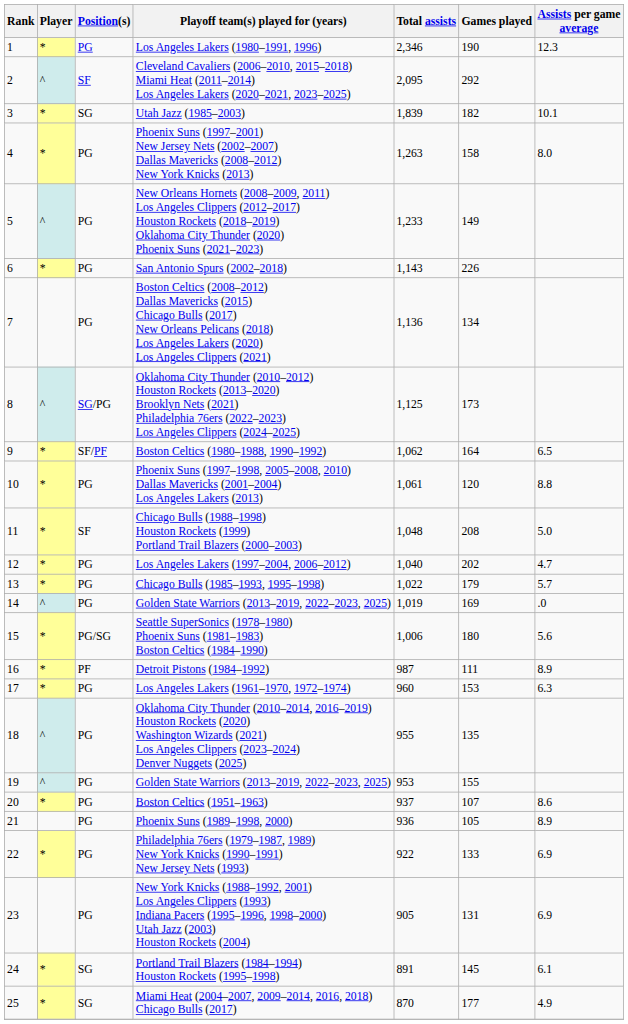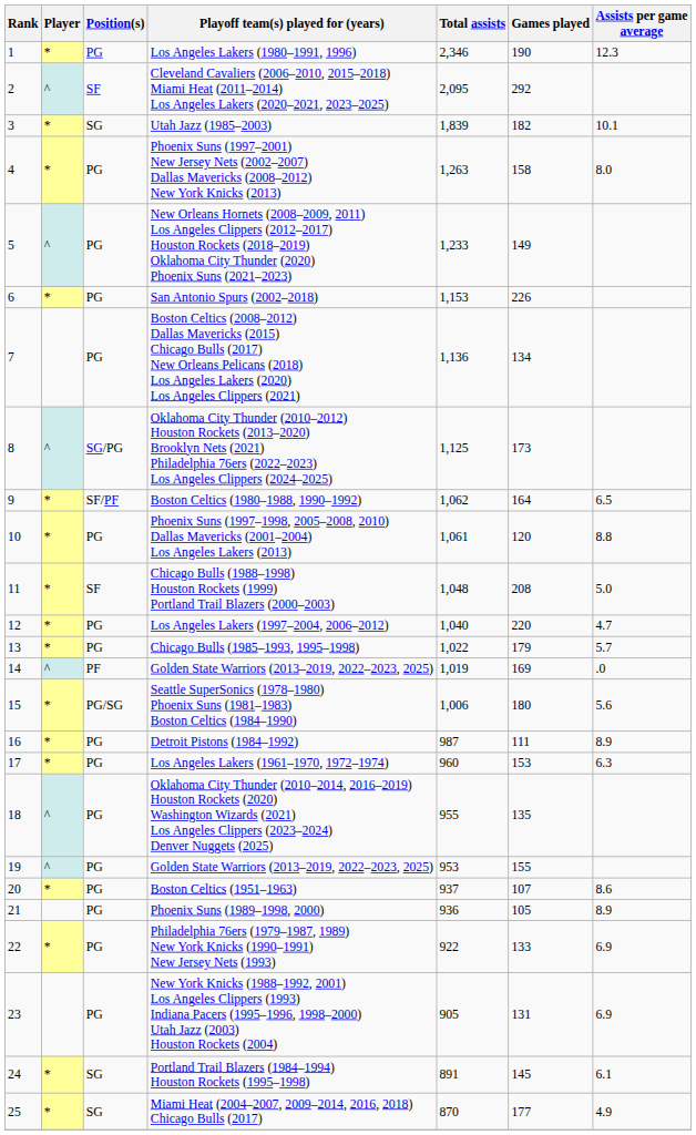 <table class="wikitable sortable" style="font-size: 95%;">
 <tr>
 <th>Rank</th>
 <th>Player</th>
 <th><a href='#'>Position</a>(s)</th>
 <th class="unsortable">Playoff team(s) played for (years)</th>
 <th>Total <a href='#'>assists</a></th>
 <th>Games played</th>
 <th><a href='#'>Assists</a> per game<br><a href='#'>average</a></th>
 </tr>
 <tr>
 <td>1</td>
 <td bgcolor="#ffff99">*</td>
 <td><a href='#'>PG</a></td>
 <td><a href='#'>Los Angeles Lakers</a> (<a href='#'>1980</a>–<a href='#'>1991</a>, <a href='#'>1996</a>)</td>
 <td>2,346</td>
 <td>190</td>
 <td>12.3</td>
 </tr>
 <tr>
 <td>2</td>
 <td bgcolor="#cfecec">^</td>
 <td><a href='#'>SF</a></td>
 <td><a href='#'>Cleveland Cavaliers</a> (<a href='#'>2006</a>–<a href='#'>2010</a>, <a href='#'>2015</a>–<a href='#'>2018</a>)<br><a href='#'>Miami Heat</a> (<a href='#'>2011</a>–<a href='#'>2014</a>)<br><a href='#'>Los Angeles Lakers</a> (<a href='#'>2020</a>–<a href='#'>2021</a>, <a href='#'>2023</a>–<a href='#'>2025</a>)</td>
 <td>2,095</td>
 <td>292</td>
 <td></td>
 </tr>
 <tr>
 <td>3</td>
 <td bgcolor="#ffff99">*</td>
 <td>SG</td>
 <td><a href='#'>Utah Jazz</a> (<a href='#'>1985</a>–<a href='#'>2003</a>)</td>
 <td>1,839</td>
 <td>182</td>
 <td>10.1</td>
 </tr>
 <tr>
 <td>4</td>
 <td bgcolor="#ffff99">*</td>
 <td>PG</td>
 <td><a href='#'>Phoenix Suns</a> (<a href='#'>1997</a>–<a href='#'>2001</a>)<br><a href='#'>New Jersey Nets</a> (<a href='#'>2002</a>–<a href='#'>2007</a>)<br><a href='#'>Dallas Mavericks</a> (<a href='#'>2008</a>–<a href='#'>2012</a>)<br><a href='#'>New York Knicks</a> (<a href='#'>2013</a>)</td>
 <td>1,263</td>
 <td>158</td>
 <td>8.0</td>
 </tr>
 <tr>
 <td>5</td>
 <td bgcolor="#cfecec">^</td>
 <td>PG</td>
 <td><a href='#'>New Orleans Hornets</a> (<a href='#'>2008</a>–<a href='#'>2009</a>, <a href='#'>2011</a>)<br><a href='#'>Los Angeles Clippers</a> (<a href='#'>2012</a>–<a href='#'>2017</a>)<br><a href='#'>Houston Rockets</a> (<a href='#'>2018</a>–<a href='#'>2019</a>)<br><a href='#'>Oklahoma City Thunder</a> (<a href='#'>2020</a>)<br><a href='#'>Phoenix Suns</a> (<a href='#'>2021</a>–<a href='#'>2023</a>)</td>
 <td>1,233</td>
 <td>149</td>
 <td></td>
 </tr>
 <tr>
 <td>6</td>
 <td bgcolor="#FFFF99">*</td>
 <td>PG</td>
 <td><a href='#'>San Antonio Spurs</a> (<a href='#'>2002</a>–<a href='#'>2018</a>)</td>
-<td>1,143</td>
+<td>1,153</td>
 <td>226</td>
 <td></td>
 </tr>
 <tr>
 <td>7</td>
 <td></td>
 <td>PG</td>
 <td><a href='#'>Boston Celtics</a> (<a href='#'>2008</a>–<a href='#'>2012</a>)<br><a href='#'>Dallas Mavericks</a> (<a href='#'>2015</a>)<br><a href='#'>Chicago Bulls</a> (<a href='#'>2017</a>)<br><a href='#'>New Orleans Pelicans</a> (<a href='#'>2018</a>)<br><a href='#'>Los Angeles Lakers</a> (<a href='#'>2020</a>)<br><a href='#'>Los Angeles Clippers</a> (<a href='#'>2021</a>)</td>
 <td>1,136</td>
 <td>134</td>
 <td></td>
 </tr>
 <tr>
 <td>8</td>
 <td bgcolor="#CFECEC">^</td>
 <td><a href='#'>SG</a>/PG</td>
 <td><a href='#'>Oklahoma City Thunder</a> (<a href='#'>2010</a>–<a href='#'>2012</a>)<br><a href='#'>Houston Rockets</a> (<a href='#'>2013</a>–<a href='#'>2020</a>)<br><a href='#'>Brooklyn Nets</a> (<a href='#'>2021</a>)<br><a href='#'>Philadelphia 76ers</a> (<a href='#'>2022</a>–<a href='#'>2023</a>)<br><a href='#'>Los Angeles Clippers</a> (<a href='#'>2024</a>–<a href='#'>2025</a>)</td>
 <td>1,125</td>
 <td>173</td>
 <td></td>
 </tr>
 <tr>
 <td>9</td>
 <td bgcolor="#ffff99">*</td>
 <td>SF/<a href='#'>PF</a></td>
 <td><a href='#'>Boston Celtics</a> (<a href='#'>1980</a>–<a href='#'>1988</a>, <a href='#'>1990</a>–<a href='#'>1992</a>)</td>
 <td>1,062</td>
 <td>164</td>
 <td>6.5</td>
 </tr>
 <tr>
 <td>10</td>
 <td bgcolor="#ffff99">*</td>
 <td>PG</td>
 <td><a href='#'>Phoenix Suns</a> (<a href='#'>1997</a>–<a href='#'>1998</a>, <a href='#'>2005</a>–<a href='#'>2008</a>, <a href='#'>2010</a>)<br><a href='#'>Dallas Mavericks</a> (<a href='#'>2001</a>–<a href='#'>2004</a>)<br><a href='#'>Los Angeles Lakers</a> (<a href='#'>2013</a>)</td>
 <td>1,061</td>
 <td>120</td>
 <td>8.8</td>
 </tr>
 <tr>
 <td>11</td>
 <td bgcolor="#ffff99">*</td>
 <td>SF</td>
 <td><a href='#'>Chicago Bulls</a> (<a href='#'>1988</a>–<a href='#'>1998</a>)<br><a href='#'>Houston Rockets</a> (<a href='#'>1999</a>)<br><a href='#'>Portland Trail Blazers</a> (<a href='#'>2000</a>–<a href='#'>2003</a>)</td>
 <td>1,048</td>
 <td>208</td>
 <td>5.0</td>
 </tr>
 <tr>
 <td>12</td>
 <td bgcolor="#ffff99">*</td>
 <td>PG</td>
 <td><a href='#'>Los Angeles Lakers</a> (<a href='#'>1997</a>–<a href='#'>2004</a>, <a href='#'>2006</a>–<a href='#'>2012</a>)</td>
 <td>1,040</td>
-<td>202</td>
+<td>220</td>
 <td>4.7</td>
 </tr>
 <tr>
 <td>13</td>
 <td bgcolor="#ffff99">*</td>
 <td>PG</td>
 <td><a href='#'>Chicago Bulls</a> (<a href='#'>1985</a>–<a href='#'>1993</a>, <a href='#'>1995</a>–<a href='#'>1998</a>)</td>
 <td>1,022</td>
 <td>179</td>
 <td>5.7</td>
 </tr>
 <tr>
 <td>14</td>
 <td bgcolor="#CFECEC">^</td>
-<td>PG</td>
+<td>PF</td>
 <td><a href='#'>Golden State Warriors</a> (<a href='#'>2013</a>–<a href='#'>2019</a>, <a href='#'>2022</a>–<a href='#'>2023</a>, <a href='#'>2025</a>)</td>
 <td>1,019</td>
 <td>169</td>
 <td>.0</td>
 </tr>
 <tr>
 <td>15</td>
 <td bgcolor="#ffff99">*</td>
 <td>PG/SG</td>
 <td><a href='#'>Seattle SuperSonics</a> (<a href='#'>1978</a>–<a href='#'>1980</a>)<br><a href='#'>Phoenix Suns</a> (<a href='#'>1981</a>–<a href='#'>1983</a>)<br><a href='#'>Boston Celtics</a> (<a href='#'>1984</a>–<a href='#'>1990</a>)</td>
 <td>1,006</td>
 <td>180</td>
 <td>5.6</td>
 </tr>
 <tr>
 <td>16</td>
 <td bgcolor="#ffff99">*</td>
-<td>PF</td>
+<td>PG</td>
 <td><a href='#'>Detroit Pistons</a> (<a href='#'>1984</a>–<a href='#'>1992</a>)</td>
 <td>987</td>
 <td>111</td>
 <td>8.9</td>
 </tr>
 <tr>
 <td>17</td>
 <td bgcolor="#ffff99">*</td>
 <td>PG</td>
 <td><a href='#'>Los Angeles Lakers</a> (<a href='#'>1961</a>–<a href='#'>1970</a>, <a href='#'>1972</a>–<a href='#'>1974</a>)</td>
 <td>960</td>
 <td>153</td>
 <td>6.3</td>
 </tr>
 <tr>
 <td>18</td>
 <td bgcolor="#CFECEC">^</td>
 <td>PG</td>
 <td><a href='#'>Oklahoma City Thunder</a> (<a href='#'>2010</a>–<a href='#'>2014</a>, <a href='#'>2016</a>–<a href='#'>2019</a>)<br><a href='#'>Houston Rockets</a> (<a href='#'>2020</a>)<br><a href='#'>Washington Wizards</a> (<a href='#'>2021</a>)<br><a href='#'>Los Angeles Clippers</a> (<a href='#'>2023</a>–<a href='#'>2024</a>)<br><a href='#'>Denver Nuggets</a> (<a href='#'>2025</a>)</td>
 <td>955</td>
 <td>135</td>
 <td></td>
 </tr>
 <tr>
 <td>19</td>
 <td bgcolor="#CFECEC">^</td>
 <td>PG</td>
 <td><a href='#'>Golden State Warriors</a> (<a href='#'>2013</a>–<a href='#'>2019</a>, <a href='#'>2022</a>–<a href='#'>2023</a>, <a href='#'>2025</a>)</td>
 <td>953</td>
 <td>155</td>
 <td></td>
 </tr>
 <tr>
 <td>20</td>
 <td bgcolor="#ffff99">*</td>
 <td>PG</td>
 <td><a href='#'>Boston Celtics</a> (<a href='#'>1951</a>–<a href='#'>1963</a>)</td>
 <td>937</td>
 <td>107</td>
 <td>8.6</td>
 </tr>
 <tr>
 <td>21</td>
 <td></td>
 <td>PG</td>
 <td><a href='#'>Phoenix Suns</a> (<a href='#'>1989</a>–<a href='#'>1998</a>, <a href='#'>2000</a>)</td>
 <td>936</td>
 <td>105</td>
 <td>8.9</td>
 </tr>
 <tr>
 <td>22</td>
 <td bgcolor="#ffff99">*</td>
 <td>PG</td>
 <td><a href='#'>Philadelphia 76ers</a> (<a href='#'>1979</a>–<a href='#'>1987</a>, <a href='#'>1989</a>)<br><a href='#'>New York Knicks</a> (<a href='#'>1990</a>–<a href='#'>1991</a>)<br><a href='#'>New Jersey Nets</a> (<a href='#'>1993</a>)</td>
 <td>922</td>
 <td>133</td>
 <td>6.9</td>
 </tr>
 <tr>
 <td>23</td>
 <td></td>
 <td>PG</td>
 <td><a href='#'>New York Knicks</a> (<a href='#'>1988</a>–<a href='#'>1992</a>, <a href='#'>2001</a>)<br><a href='#'>Los Angeles Clippers</a> (<a href='#'>1993</a>)<br><a href='#'>Indiana Pacers</a> (<a href='#'>1995</a>–<a href='#'>1996</a>, <a href='#'>1998</a>–<a href='#'>2000</a>)<br><a href='#'>Utah Jazz</a> (<a href='#'>2003</a>)<br><a href='#'>Houston Rockets</a> (<a href='#'>2004</a>)</td>
 <td>905</td>
 <td>131</td>
 <td>6.9</td>
 </tr>
 <tr>
 <td>24</td>
 <td bgcolor="#ffff99">*</td>
 <td>SG</td>
 <td><a href='#'>Portland Trail Blazers</a> (<a href='#'>1984</a>–<a href='#'>1994</a>)<br><a href='#'>Houston Rockets</a> (<a href='#'>1995</a>–<a href='#'>1998</a>)</td>
 <td>891</td>
 <td>145</td>
 <td>6.1</td>
 </tr>
 <tr>
 <td>25</td>
 <td bgcolor="#FFFF99">*</td>
 <td>SG</td>
 <td><a href='#'>Miami Heat</a> (<a href='#'>2004</a>–<a href='#'>2007</a>, <a href='#'>2009</a>–<a href='#'>2014</a>, <a href='#'>2016</a>, <a href='#'>2018</a>)<br><a href='#'>Chicago Bulls</a> (<a href='#'>2017</a>)</td>
 <td>870</td>
 <td>177</td>
 <td>4.9</td>
 </tr>
 <tr>
 </tr>
 </table>
